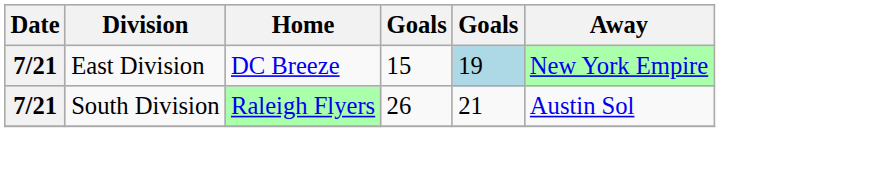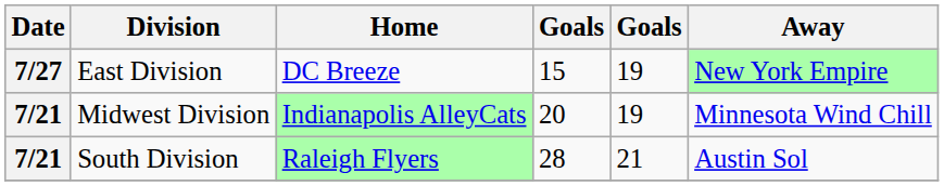 <table class="wikitable" style="font-size: 95%;">
 <tr>
 <th>Date</th>
 <th>Division</th>
 <th>Home</th>
 <th>Goals</th>
 <th>Goals</th>
 <th>Away</th>
 </tr>
 <tr>
-<th>7/21</th>
+<th>7/27</th>
 <td>East Division</td>
 <td><a href='#'>DC Breeze</a></td>
 <td>15</td>
-<td style="background: lightblue;">19</td>
+<td>19</td>
 <td style="background:#afa"><a href='#'>New York Empire</a></td>
+</tr>
+<tr>
+<th>7/21</th>
+<td>Midwest Division</td>
+<td style="background:#afa"><a href='#'>Indianapolis AlleyCats</a></td>
+<td>20</td>
+<td>19</td>
+<td><a href='#'>Minnesota Wind Chill</a></td>
 </tr>
 <tr>
 <th>7/21</th>
 <td>South Division</td>
 <td style="background:#afa"><a href='#'>Raleigh Flyers</a></td>
-<td>26</td>
+<td>28</td>
 <td>21</td>
 <td><a href='#'>Austin Sol</a></td>
 </tr>
 <tr>
 </tr>
 </table>
